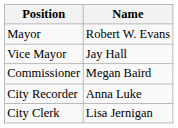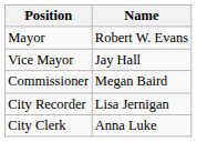 <table class="wikitable">
 <tr>
 <th>Position</th>
 <th>Name</th>
 </tr>
 <tr>
 <td>Mayor</td>
 <td>Robert W. Evans</td>
 </tr>
 <tr>
 <td>Vice Mayor</td>
 <td>Jay Hall</td>
 </tr>
 <tr>
 <td>Commissioner</td>
 <td>Megan Baird</td>
 </tr>
 <tr>
 <td>City Recorder</td>
-<td>Anna Luke</td>
+<td>Lisa Jernigan</td>
 </tr>
 <tr>
 <td>City Clerk</td>
-<td>Lisa Jernigan</td>
+<td>Anna Luke</td>
 </tr>
 </table>
